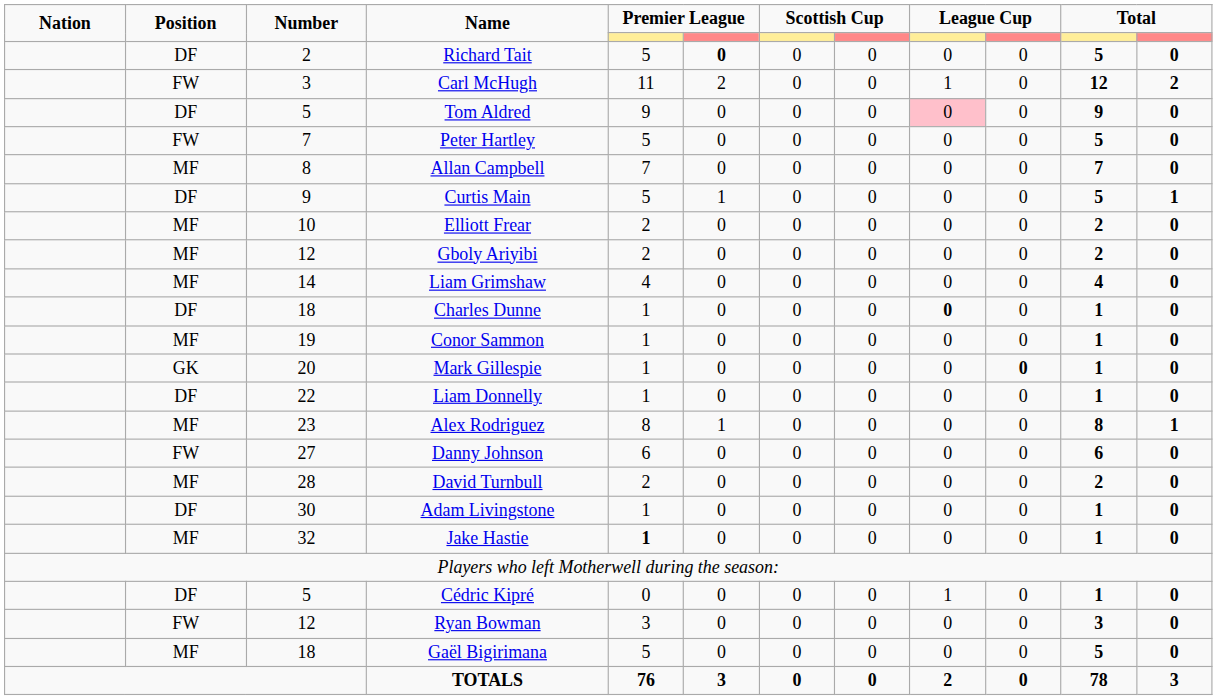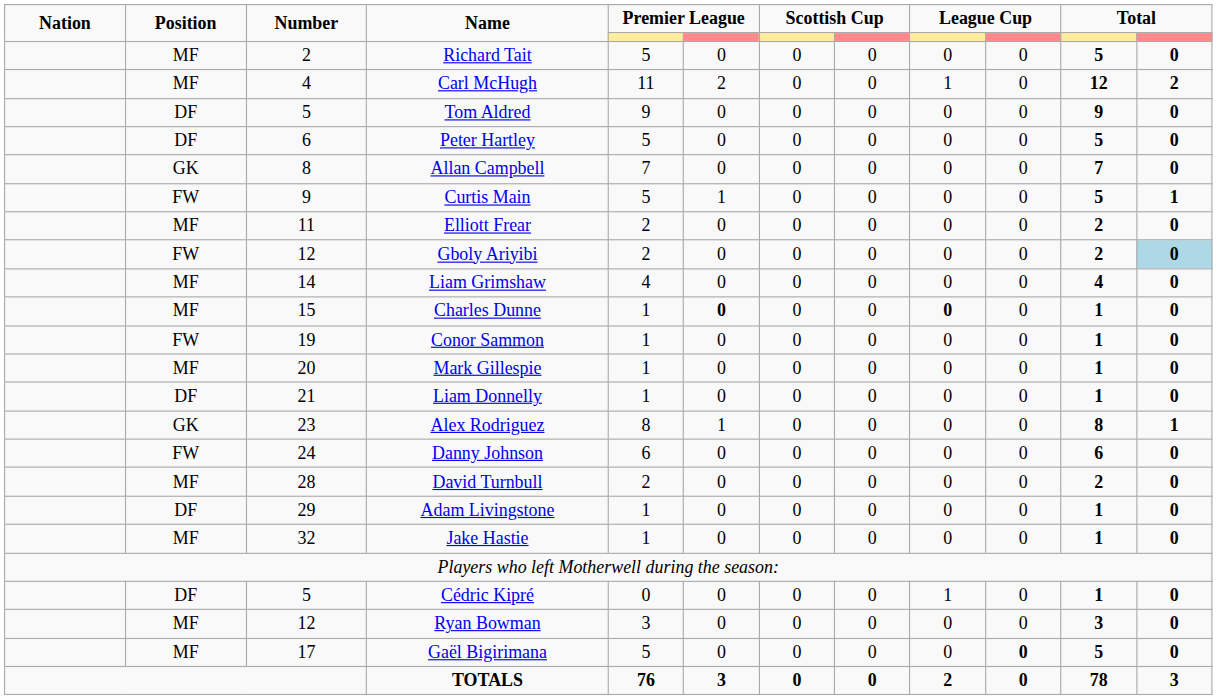 <table class="wikitable" style="font-size: 100%; text-align: center;">
 <tr>
 <td rowspan="2" width="10%" align="center"><strong>Nation</strong></td>
 <td rowspan="2" width="10%" align="center"><strong>Position</strong></td>
 <td rowspan="2" width="10%" align="center"><strong>Number</strong></td>
 <td rowspan="2" width="20%" align="center"><strong>Name</strong></td>
 <td colspan="2" align="center"><strong>Premier League</strong></td>
 <td colspan="2" align="center"><strong>Scottish Cup</strong></td>
 <td colspan="2" align="center"><strong>League Cup</strong></td>
 <td colspan="2" align="center"><strong>Total </strong></td>
 </tr>
 <tr>
 <th width=60 style="background: #FFEE99"></th>
 <th width=60 style="background: #FF8888"></th>
 <th width=60 style="background: #FFEE99"></th>
 <th width=60 style="background: #FF8888"></th>
 <th width=60 style="background: #FFEE99"></th>
 <th width=60 style="background: #FF8888"></th>
 <th width=60 style="background: #FFEE99"></th>
 <th width=60 style="background: #FF8888"></th>
 </tr>
 <tr>
 <td></td>
-<td>DF</td>
+<td>MF</td>
 <td>2</td>
 <td><a href='#'>Richard Tait</a></td>
 <td>5</td>
-<td><strong>0</strong></td>
+<td>0</td>
 <td>0</td>
 <td>0</td>
 <td>0</td>
 <td>0</td>
 <td><strong>5</strong></td>
 <td><strong>0</strong></td>
 </tr>
 <tr>
 <td></td>
-<td>FW</td>
-<td>3</td>
+<td>MF</td>
+<td>4</td>
 <td><a href='#'>Carl McHugh</a></td>
 <td>11</td>
 <td>2</td>
 <td>0</td>
 <td>0</td>
 <td>1</td>
 <td>0</td>
 <td><strong>12</strong></td>
 <td><strong>2</strong></td>
 </tr>
 <tr>
 <td></td>
 <td>DF</td>
 <td>5</td>
 <td><a href='#'>Tom Aldred</a></td>
 <td>9</td>
 <td>0</td>
 <td>0</td>
 <td>0</td>
-<td style="background: pink;">0</td>
+<td>0</td>
 <td>0</td>
 <td><strong>9</strong></td>
 <td><strong>0</strong></td>
 </tr>
 <tr>
 <td></td>
-<td>FW</td>
-<td>7</td>
+<td>DF</td>
+<td>6</td>
 <td><a href='#'>Peter Hartley</a></td>
 <td>5</td>
 <td>0</td>
 <td>0</td>
 <td>0</td>
 <td>0</td>
 <td>0</td>
 <td><strong>5</strong></td>
 <td><strong>0</strong></td>
 </tr>
 <tr>
 <td></td>
-<td>MF</td>
+<td>GK</td>
 <td>8</td>
 <td><a href='#'>Allan Campbell</a></td>
 <td>7</td>
 <td>0</td>
 <td>0</td>
 <td>0</td>
 <td>0</td>
 <td>0</td>
 <td><strong>7</strong></td>
 <td><strong>0</strong></td>
 </tr>
 <tr>
 <td></td>
-<td>DF</td>
+<td>FW</td>
 <td>9</td>
 <td><a href='#'>Curtis Main</a></td>
 <td>5</td>
 <td>1</td>
 <td>0</td>
 <td>0</td>
 <td>0</td>
 <td>0</td>
 <td><strong>5</strong></td>
 <td><strong>1</strong></td>
 </tr>
 <tr>
 <td></td>
 <td>MF</td>
-<td>10</td>
+<td>11</td>
 <td><a href='#'>Elliott Frear</a></td>
 <td>2</td>
 <td>0</td>
 <td>0</td>
 <td>0</td>
 <td>0</td>
 <td>0</td>
 <td><strong>2</strong></td>
 <td><strong>0</strong></td>
 </tr>
 <tr>
 <td></td>
-<td>MF</td>
+<td>FW</td>
 <td>12</td>
 <td><a href='#'>Gboly Ariyibi</a></td>
 <td>2</td>
 <td>0</td>
 <td>0</td>
 <td>0</td>
 <td>0</td>
 <td>0</td>
 <td><strong>2</strong></td>
-<td><strong>0</strong></td>
+<td style="background: lightblue;"><strong>0</strong></td>
 </tr>
 <tr>
 <td></td>
 <td>MF</td>
 <td>14</td>
 <td><a href='#'>Liam Grimshaw</a></td>
 <td>4</td>
 <td>0</td>
 <td>0</td>
 <td>0</td>
 <td>0</td>
 <td>0</td>
 <td><strong>4</strong></td>
 <td><strong>0</strong></td>
 </tr>
 <tr>
 <td></td>
-<td>DF</td>
-<td>18</td>
+<td>MF</td>
+<td>15</td>
 <td><a href='#'>Charles Dunne</a></td>
 <td>1</td>
-<td>0</td>
+<td><strong>0</strong></td>
 <td>0</td>
 <td>0</td>
 <td><strong>0</strong></td>
 <td>0</td>
 <td><strong>1</strong></td>
 <td><strong>0</strong></td>
 </tr>
 <tr>
 <td></td>
-<td>MF</td>
+<td>FW</td>
 <td>19</td>
 <td><a href='#'>Conor Sammon</a></td>
 <td>1</td>
 <td>0</td>
 <td>0</td>
 <td>0</td>
 <td>0</td>
 <td>0</td>
 <td><strong>1</strong></td>
 <td><strong>0</strong></td>
 </tr>
 <tr>
 <td></td>
-<td>GK</td>
+<td>MF</td>
 <td>20</td>
 <td><a href='#'>Mark Gillespie</a></td>
 <td>1</td>
 <td>0</td>
 <td>0</td>
 <td>0</td>
 <td>0</td>
-<td><strong>0</strong></td>
+<td>0</td>
 <td><strong>1</strong></td>
 <td><strong>0</strong></td>
 </tr>
 <tr>
 <td></td>
 <td>DF</td>
-<td>22</td>
+<td>21</td>
 <td><a href='#'>Liam Donnelly</a></td>
 <td>1</td>
 <td>0</td>
 <td>0</td>
 <td>0</td>
 <td>0</td>
 <td>0</td>
 <td><strong>1</strong></td>
 <td><strong>0</strong></td>
 </tr>
 <tr>
 <td></td>
-<td>MF</td>
+<td>GK</td>
 <td>23</td>
 <td><a href='#'>Alex Rodriguez</a></td>
 <td>8</td>
 <td>1</td>
 <td>0</td>
 <td>0</td>
 <td>0</td>
 <td>0</td>
 <td><strong>8</strong></td>
 <td><strong>1</strong></td>
 </tr>
 <tr>
 <td></td>
 <td>FW</td>
-<td>27</td>
+<td>24</td>
 <td><a href='#'>Danny Johnson</a></td>
 <td>6</td>
 <td>0</td>
 <td>0</td>
 <td>0</td>
 <td>0</td>
 <td>0</td>
 <td><strong>6</strong></td>
 <td><strong>0</strong></td>
 </tr>
 <tr>
 <td></td>
 <td>MF</td>
 <td>28</td>
 <td><a href='#'>David Turnbull</a></td>
 <td>2</td>
 <td>0</td>
 <td>0</td>
 <td>0</td>
 <td>0</td>
 <td>0</td>
 <td><strong>2</strong></td>
 <td><strong>0</strong></td>
 </tr>
 <tr>
 <td></td>
 <td>DF</td>
-<td>30</td>
+<td>29</td>
 <td><a href='#'>Adam Livingstone</a></td>
 <td>1</td>
 <td>0</td>
 <td>0</td>
 <td>0</td>
 <td>0</td>
 <td>0</td>
 <td><strong>1</strong></td>
 <td><strong>0</strong></td>
 </tr>
 <tr>
 <td></td>
 <td>MF</td>
 <td>32</td>
 <td><a href='#'>Jake Hastie</a></td>
-<td><strong>1</strong></td>
+<td>1</td>
 <td>0</td>
 <td>0</td>
 <td>0</td>
 <td>0</td>
 <td>0</td>
 <td><strong>1</strong></td>
 <td><strong>0</strong></td>
 </tr>
 <tr>
 <td colspan="14"><em>Players who left Motherwell during the season:</em></td>
 </tr>
 <tr>
 <td></td>
 <td>DF</td>
 <td>5</td>
 <td><a href='#'>Cédric Kipré</a></td>
 <td>0</td>
 <td>0</td>
 <td>0</td>
 <td>0</td>
 <td>1</td>
 <td>0</td>
 <td><strong>1</strong></td>
 <td><strong>0</strong></td>
 </tr>
 <tr>
 <td></td>
-<td>FW</td>
+<td>MF</td>
 <td>12</td>
 <td><a href='#'>Ryan Bowman</a></td>
 <td>3</td>
 <td>0</td>
 <td>0</td>
 <td>0</td>
 <td>0</td>
 <td>0</td>
 <td><strong>3</strong></td>
 <td><strong>0</strong></td>
 </tr>
 <tr>
 <td></td>
 <td>MF</td>
-<td>18</td>
+<td>17</td>
 <td><a href='#'>Gaël Bigirimana</a></td>
 <td>5</td>
 <td>0</td>
 <td>0</td>
 <td>0</td>
 <td>0</td>
-<td>0</td>
+<td><strong>0</strong></td>
 <td><strong>5</strong></td>
 <td><strong>0</strong></td>
 </tr>
 <tr>
 <td colspan="3"></td>
 <td><strong>TOTALS</strong></td>
 <td><strong>76</strong></td>
 <td><strong>3</strong></td>
 <td><strong>0</strong></td>
 <td><strong>0</strong></td>
 <td><strong>2</strong></td>
 <td><strong>0</strong></td>
 <td><strong>78</strong></td>
 <td><strong>3</strong></td>
 </tr>
 </table>
